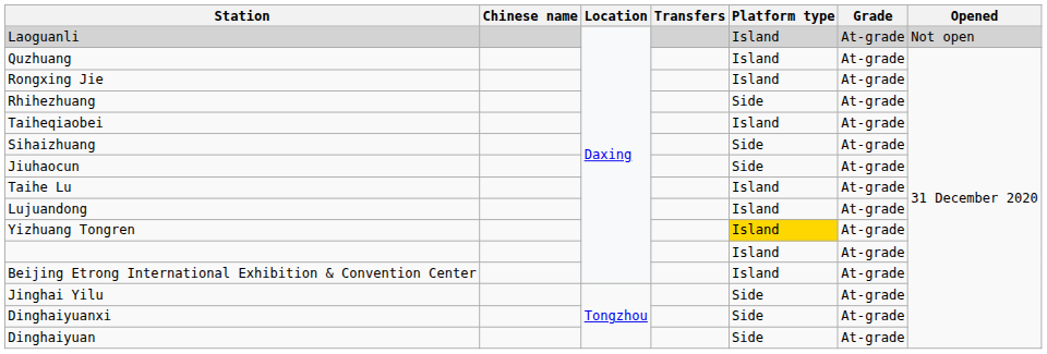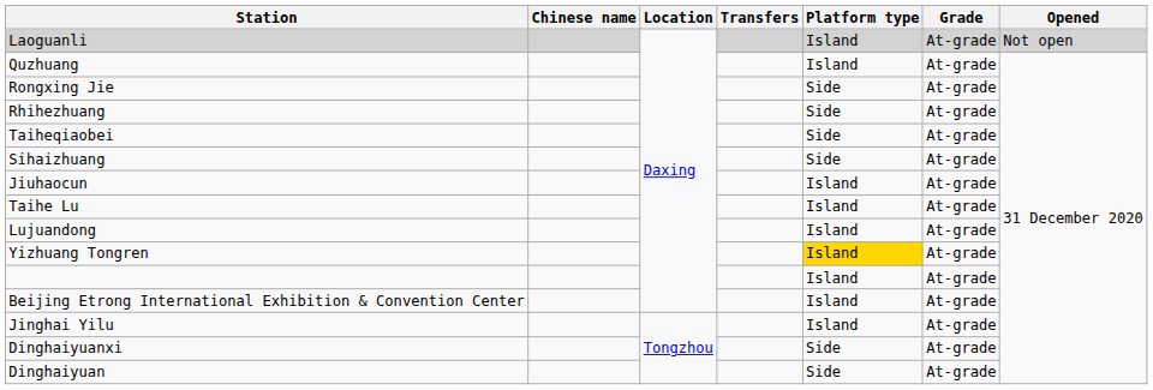 <table class=wikitable>
 <tr>
 <th>Station</th>
 <th>Chinese name</th>
 <th>Location</th>
 <th>Transfers</th>
 <th>Platform type</th>
 <th>Grade</th>
 <th>Opened</th>
 </tr>
 <tr bgcolor=lightgray>
 <td>Laoguanli</td>
 <td><span></span></td>
 <td rowspan=12 bgcolor=#F8F9FA><a href='#'>Daxing</a></td>
 <td></td>
 <td>Island</td>
 <td><span>At-grade</span></td>
 <td>Not open</td>
 </tr>
 <tr>
 <td>Quzhuang</td>
 <td><span></span></td>
 <td></td>
 <td>Island</td>
 <td>At-grade</td>
 <td rowspan=14>31 December 2020</td>
 </tr>
 <tr>
 <td>Rongxing Jie</td>
 <td><span></span></td>
 <td></td>
-<td>Island</td>
+<td>Side</td>
 <td>At-grade</td>
 </tr>
 <tr>
 <td>Rhihezhuang</td>
 <td><span></span></td>
 <td></td>
 <td>Side</td>
 <td>At-grade</td>
 </tr>
 <tr>
 <td>Taiheqiaobei</td>
 <td><span></span></td>
 <td></td>
-<td>Island</td>
+<td>Side</td>
 <td>At-grade</td>
 </tr>
 <tr>
 <td>Sihaizhuang</td>
 <td><span></span></td>
 <td></td>
 <td>Side</td>
 <td>At-grade</td>
 </tr>
 <tr>
 <td>Jiuhaocun</td>
 <td><span></span></td>
 <td></td>
-<td>Side</td>
+<td>Island</td>
 <td>At-grade</td>
 </tr>
 <tr>
 <td>Taihe Lu</td>
 <td><span></span></td>
 <td></td>
 <td>Island</td>
 <td>At-grade</td>
 </tr>
 <tr>
 <td>Lujuandong</td>
 <td><span></span></td>
 <td></td>
 <td>Island</td>
 <td>At-grade</td>
 </tr>
 <tr>
 <td>Yizhuang Tongren</td>
 <td><span></span></td>
 <td></td>
 <td style="background: gold;">Island</td>
 <td>At-grade</td>
 </tr>
 <tr>
 <td></td>
 <td><span></span></td>
 <td></td>
 <td>Island</td>
 <td>At-grade</td>
 </tr>
 <tr>
 <td>Beijing Etrong International Exhibition & Convention Center</td>
 <td><span></span></td>
 <td></td>
 <td>Island</td>
 <td>At-grade</td>
 </tr>
 <tr>
 <td>Jinghai Yilu</td>
 <td><span></span></td>
 <td rowspan=3><a href='#'>Tongzhou</a></td>
 <td></td>
-<td>Side</td>
+<td>Island</td>
 <td>At-grade</td>
 </tr>
 <tr>
 <td>Dinghaiyuanxi</td>
 <td><span></span></td>
 <td></td>
 <td>Side</td>
 <td>At-grade</td>
 </tr>
 <tr>
 <td>Dinghaiyuan</td>
 <td><span></span></td>
 <td></td>
 <td>Side</td>
 <td>At-grade</td>
 </tr>
 </table>
